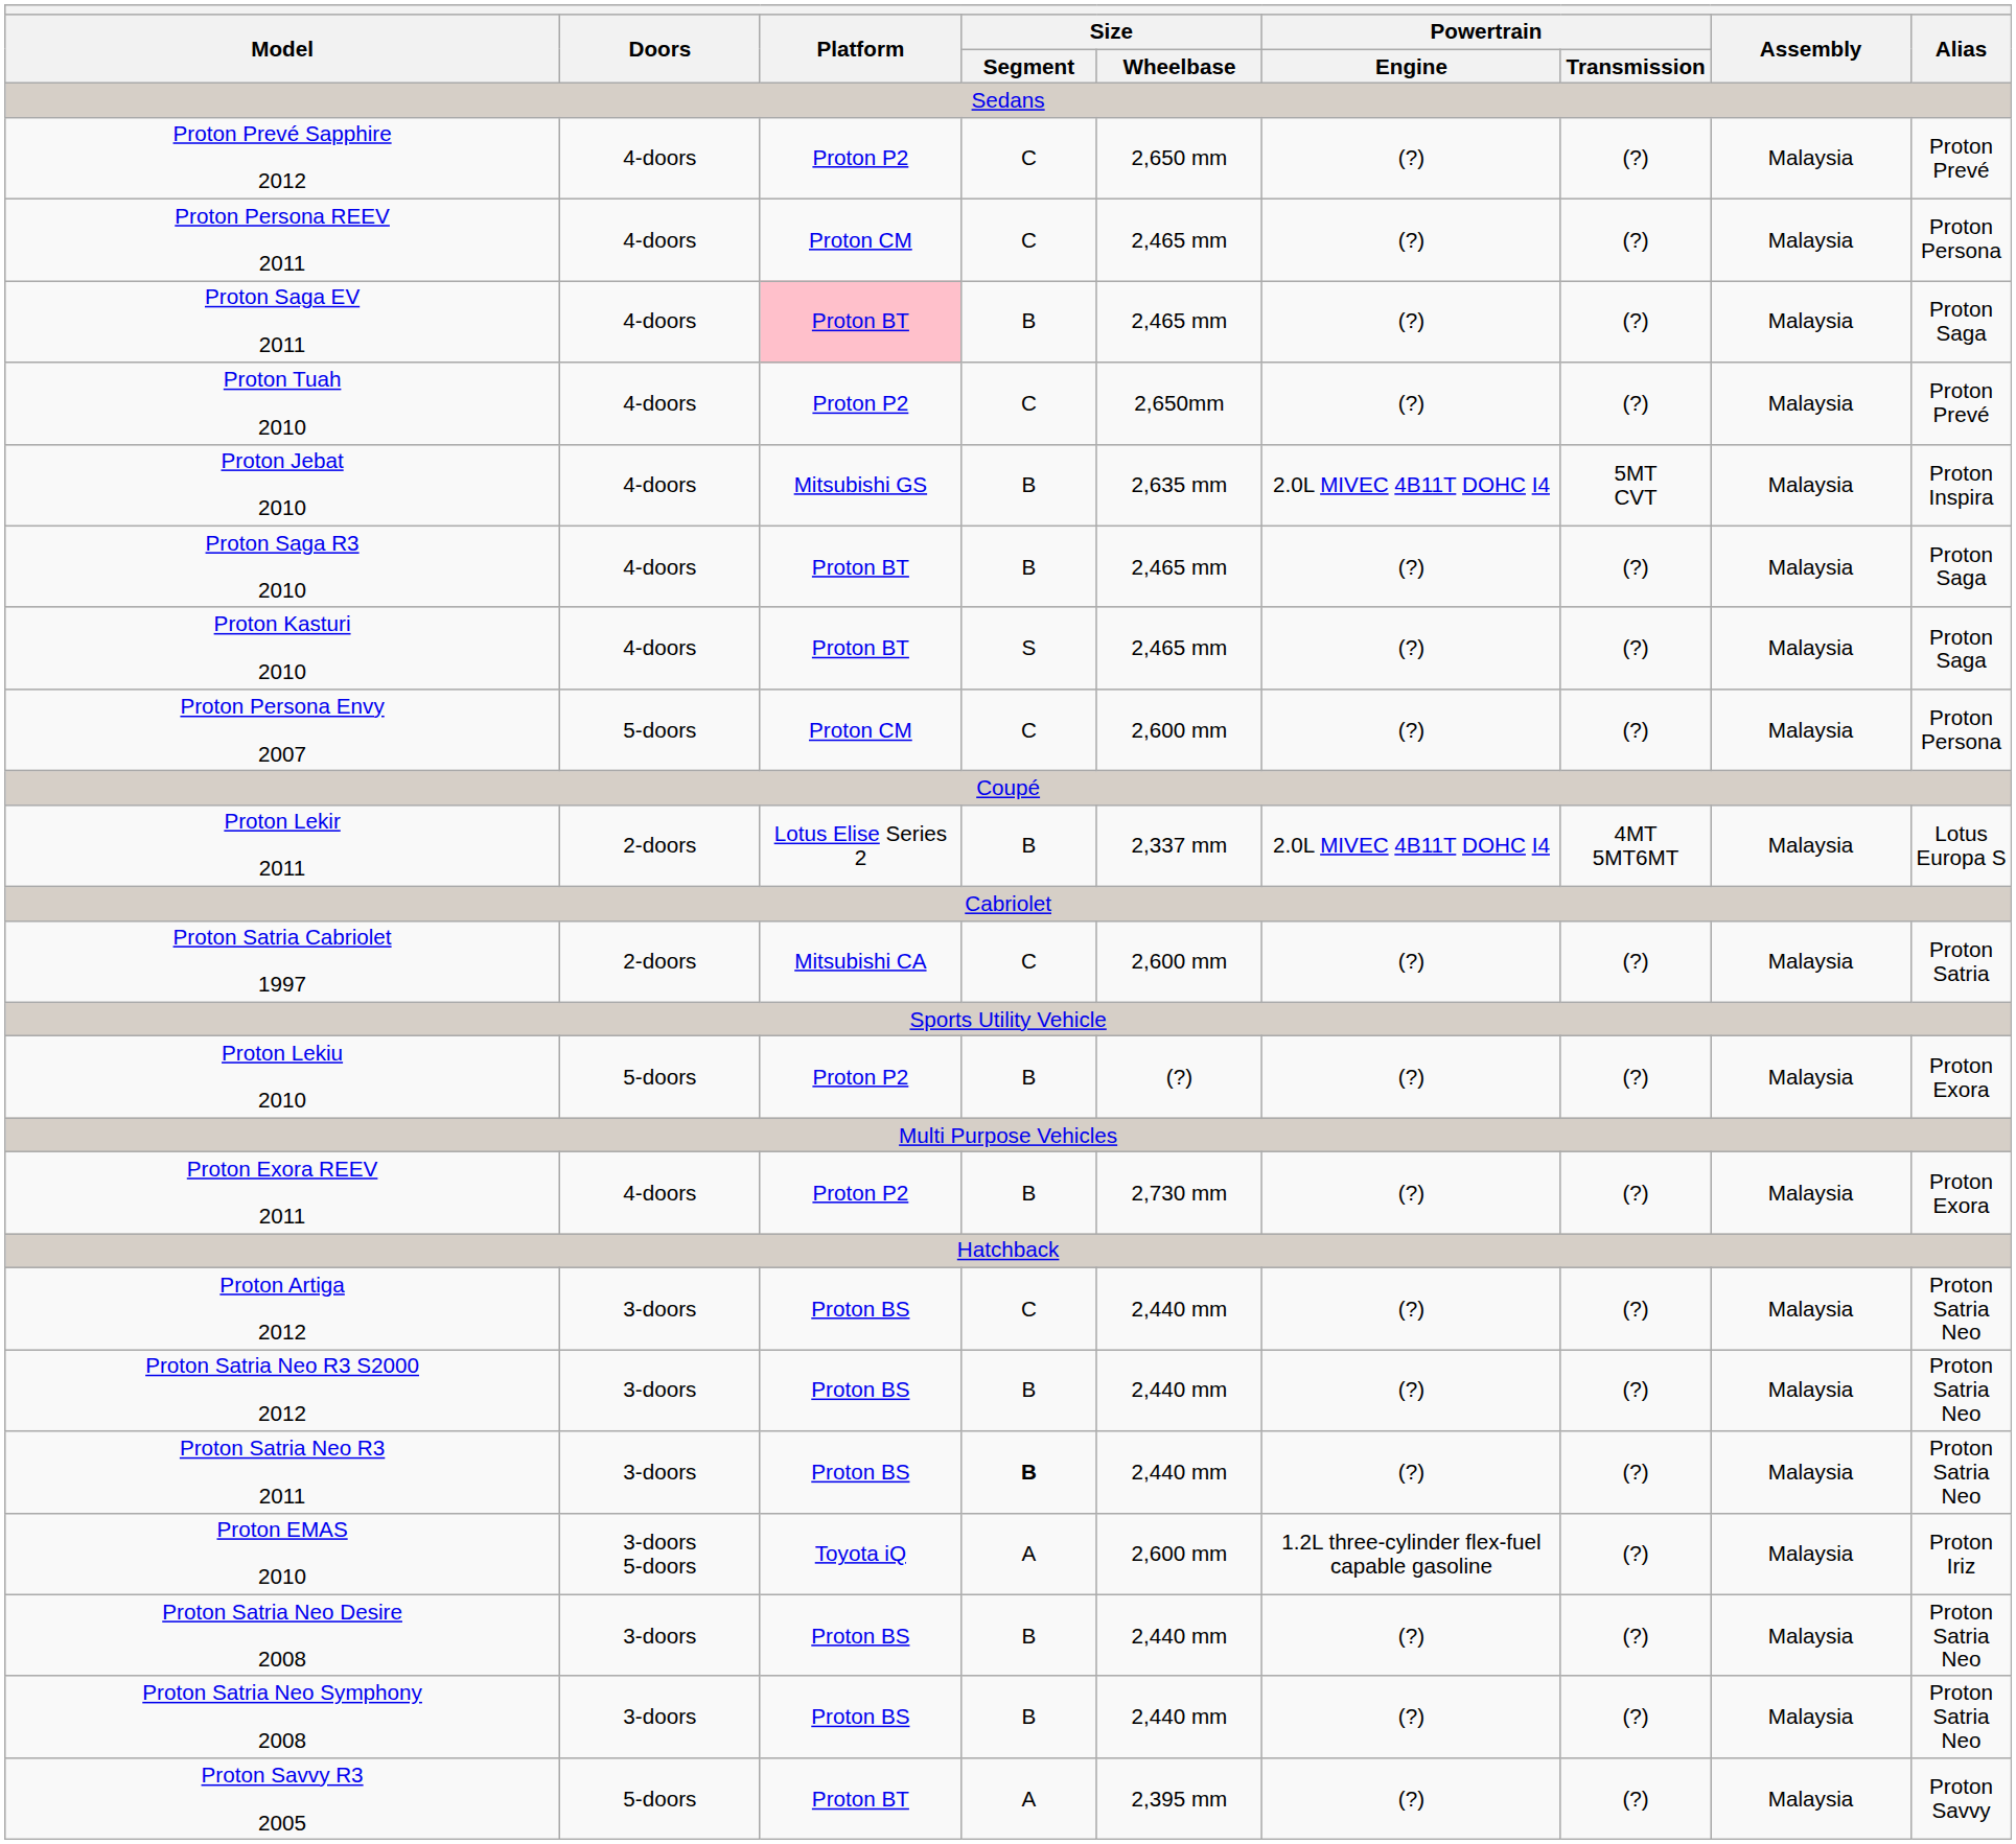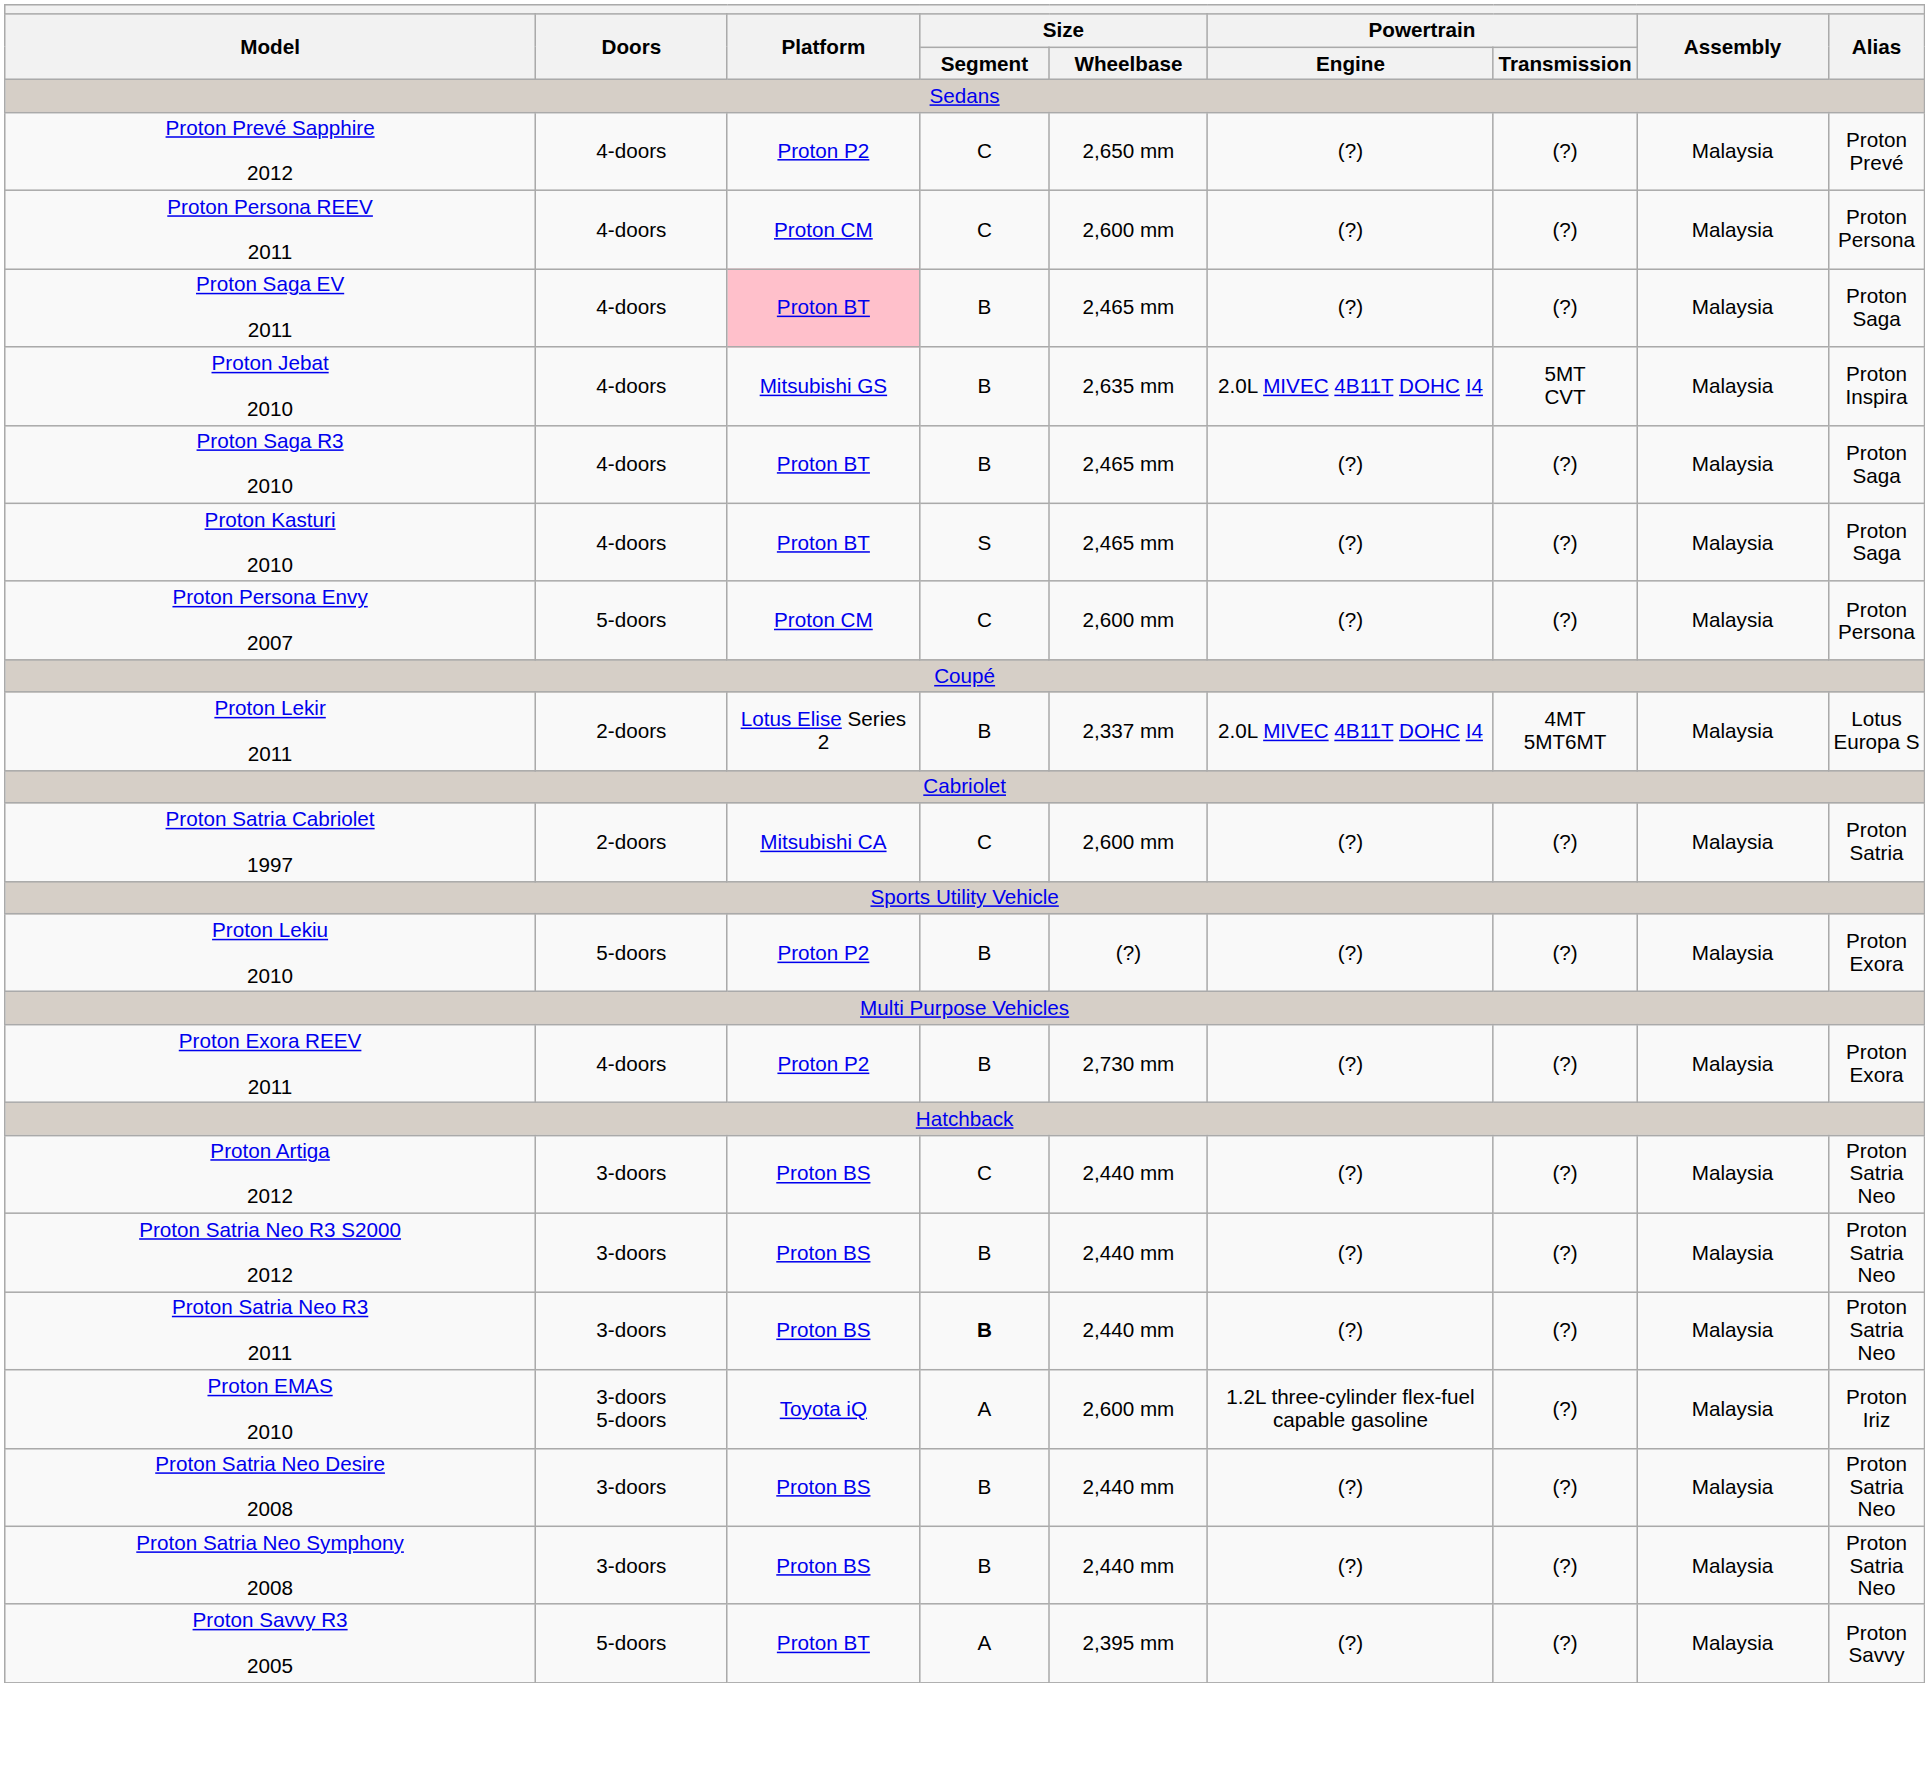 <table class="wikitable" style="width:100%; font-size:85%; text-align:center;">
 <tr bgcolor="#ececec">
 <th colspan="9"></th>
 </tr>
 <tr>
 <th rowspan="2">Model</th>
 <th rowspan="2" style="width:10%;">Doors</th>
 <th rowspan="2" style="width:10%;">Platform</th>
 <th colspan="2" style="width:15%;">Size</th>
 <th colspan="2" style="width:20%;">Powertrain</th>
 <th rowspan="2" style="width:10%;">Assembly</th>
 <th rowspan="2" style="width:5%;">Alias</th>
 </tr>
 <tr>
 <th>Segment</th>
 <th>Wheelbase</th>
 <th>Engine</th>
 <th>Transmission</th>
 </tr>
 <tr bgcolor="#d6cfc7">
 <td colspan="9"><a href='#'>Sedans</a></td>
 </tr>
 <tr>
 <td><a href='#'>Proton Prevé Sapphire</a><br><br>2012</td>
 <td>4-doors</td>
 <td><a href='#'>Proton P2</a></td>
 <td>C</td>
 <td>2,650 mm</td>
 <td>(?)</td>
 <td>(?)</td>
 <td>Malaysia</td>
 <td>Proton Prevé</td>
 </tr>
 <tr>
 <td><a href='#'>Proton Persona REEV</a><br><br>2011</td>
 <td>4-doors</td>
 <td><a href='#'>Proton CM</a></td>
 <td>C</td>
-<td>2,465 mm</td>
+<td>2,600 mm</td>
 <td>(?)</td>
 <td>(?)</td>
 <td>Malaysia</td>
 <td>Proton Persona</td>
 </tr>
 <tr>
 <td><a href='#'>Proton Saga EV</a><br><br>2011</td>
 <td>4-doors</td>
 <td style="background: pink;"><a href='#'>Proton BT</a></td>
 <td>B</td>
 <td>2,465 mm</td>
 <td>(?)</td>
 <td>(?)</td>
 <td>Malaysia</td>
 <td>Proton Saga</td>
-</tr>
-<tr>
-<td><a href='#'>Proton Tuah</a><br><br>2010</td>
-<td>4-doors</td>
-<td><a href='#'>Proton P2</a></td>
-<td>C</td>
-<td>2,650mm</td>
-<td>(?)</td>
-<td>(?)</td>
-<td>Malaysia</td>
-<td>Proton Prevé</td>
 </tr>
 <tr>
 <td><a href='#'>Proton Jebat</a><br> <br>2010</td>
 <td>4-doors</td>
 <td><a href='#'>Mitsubishi GS</a></td>
 <td>B</td>
 <td>2,635 mm</td>
 <td>2.0L <a href='#'>MIVEC</a> <a href='#'>4B11T</a> <a href='#'>DOHC</a> <a href='#'>I4</a></td>
 <td>5MT<br>CVT</td>
 <td>Malaysia</td>
 <td>Proton Inspira</td>
 </tr>
 <tr>
 <td><a href='#'>Proton Saga R3</a><br><br>2010</td>
 <td>4-doors</td>
 <td><a href='#'>Proton BT</a></td>
 <td>B</td>
 <td>2,465 mm</td>
 <td>(?)</td>
 <td>(?)</td>
 <td>Malaysia</td>
 <td>Proton Saga</td>
 </tr>
 <tr>
 <td><a href='#'>Proton Kasturi</a><br><br>2010</td>
 <td>4-doors</td>
 <td><a href='#'>Proton BT</a></td>
 <td>S</td>
 <td>2,465 mm</td>
 <td>(?)</td>
 <td>(?)</td>
 <td>Malaysia</td>
 <td>Proton Saga</td>
 </tr>
 <tr>
 <td><a href='#'>Proton Persona Envy</a><br><br>2007</td>
 <td>5-doors</td>
 <td><a href='#'>Proton CM</a></td>
 <td>C</td>
 <td>2,600 mm</td>
 <td>(?)</td>
 <td>(?)</td>
 <td>Malaysia</td>
 <td>Proton Persona</td>
 </tr>
 <tr bgcolor="#d6cfc7">
 <td colspan="9"><a href='#'>Coupé</a></td>
 </tr>
 <tr>
 <td><a href='#'>Proton Lekir</a><br><br>2011</td>
 <td>2-doors</td>
 <td><a href='#'>Lotus Elise</a> Series 2</td>
 <td>B</td>
 <td>2,337 mm</td>
 <td>2.0L <a href='#'>MIVEC</a> <a href='#'>4B11T</a> <a href='#'>DOHC</a> <a href='#'>I4</a></td>
 <td>4MT<br>5MT6MT</td>
 <td>Malaysia</td>
 <td>Lotus Europa S</td>
 </tr>
 <tr bgcolor="#d6cfc7">
 <td colspan="9"><a href='#'>Cabriolet</a></td>
 </tr>
 <tr>
 <td><a href='#'>Proton Satria Cabriolet</a><br><br>1997</td>
 <td>2-doors</td>
 <td><a href='#'>Mitsubishi CA</a></td>
 <td>C</td>
 <td>2,600 mm</td>
 <td>(?)</td>
 <td>(?)</td>
 <td>Malaysia</td>
 <td>Proton Satria</td>
 </tr>
 <tr bgcolor="#d6cfc7">
 <td colspan="9"><a href='#'>Sports Utility Vehicle</a></td>
 </tr>
 <tr>
 <td><a href='#'>Proton Lekiu</a><br><br>2010</td>
 <td>5-doors</td>
 <td><a href='#'>Proton P2</a></td>
 <td>B</td>
 <td>(?)</td>
 <td>(?)</td>
 <td>(?)</td>
 <td>Malaysia</td>
 <td>Proton Exora</td>
 </tr>
 <tr bgcolor="#d6cfc7">
 <td colspan="9"><a href='#'>Multi Purpose Vehicles</a></td>
 </tr>
 <tr>
 <td><a href='#'>Proton Exora REEV</a><br><br>2011</td>
 <td>4-doors</td>
 <td><a href='#'>Proton P2</a></td>
 <td>B</td>
 <td>2,730 mm</td>
 <td>(?)</td>
 <td>(?)</td>
 <td>Malaysia</td>
 <td>Proton Exora</td>
 </tr>
 <tr bgcolor="#d6cfc7">
 <td colspan="9"><a href='#'>Hatchback</a></td>
 </tr>
 <tr>
 <td><a href='#'>Proton Artiga</a><br><br>2012</td>
 <td>3-doors</td>
 <td><a href='#'>Proton BS</a></td>
 <td>C</td>
 <td>2,440 mm</td>
 <td>(?)</td>
 <td>(?)</td>
 <td>Malaysia</td>
 <td>Proton Satria Neo</td>
 </tr>
 <tr>
 <td><a href='#'>Proton Satria Neo R3 S2000</a><br><br>2012</td>
 <td>3-doors</td>
 <td><a href='#'>Proton BS</a></td>
 <td>B</td>
 <td>2,440 mm</td>
 <td>(?)</td>
 <td>(?)</td>
 <td>Malaysia</td>
 <td>Proton Satria Neo</td>
 </tr>
 <tr>
 <td><a href='#'>Proton Satria Neo R3</a><br><br>2011</td>
 <td>3-doors</td>
 <td><a href='#'>Proton BS</a></td>
 <td><strong>B</strong></td>
 <td>2,440 mm</td>
 <td>(?)</td>
 <td>(?)</td>
 <td>Malaysia</td>
 <td>Proton Satria Neo</td>
 </tr>
 <tr>
 <td><a href='#'>Proton EMAS</a><br><br>2010</td>
 <td>3-doors<br>5-doors</td>
 <td><a href='#'>Toyota iQ</a></td>
 <td>A</td>
 <td>2,600 mm</td>
 <td>1.2L three-cylinder flex-fuel capable gasoline</td>
 <td>(?)</td>
 <td>Malaysia</td>
 <td>Proton Iriz</td>
 </tr>
 <tr>
 <td><a href='#'>Proton Satria Neo Desire</a><br><br>2008</td>
 <td>3-doors</td>
 <td><a href='#'>Proton BS</a></td>
 <td>B</td>
 <td>2,440 mm</td>
 <td>(?)</td>
 <td>(?)</td>
 <td>Malaysia</td>
 <td>Proton Satria Neo</td>
 </tr>
 <tr>
 <td><a href='#'>Proton Satria Neo Symphony</a><br><br>2008</td>
 <td>3-doors</td>
 <td><a href='#'>Proton BS</a></td>
 <td>B</td>
 <td>2,440 mm</td>
 <td>(?)</td>
 <td>(?)</td>
 <td>Malaysia</td>
 <td>Proton Satria Neo</td>
 </tr>
 <tr>
 <td><a href='#'>Proton Savvy R3</a><br><br>2005</td>
 <td>5-doors</td>
 <td><a href='#'>Proton BT</a></td>
 <td>A</td>
 <td>2,395 mm</td>
 <td>(?)</td>
 <td>(?)</td>
 <td>Malaysia</td>
 <td>Proton Savvy</td>
 </tr>
 </table>
